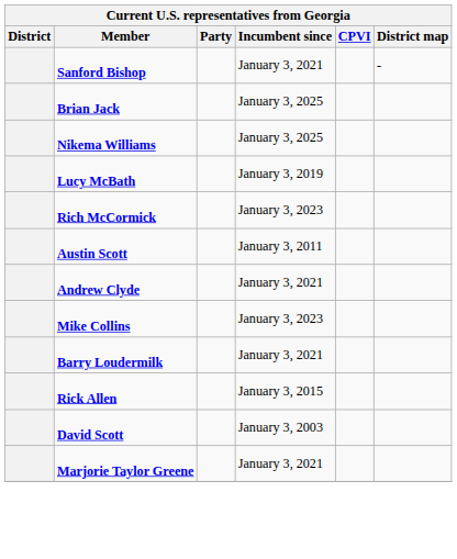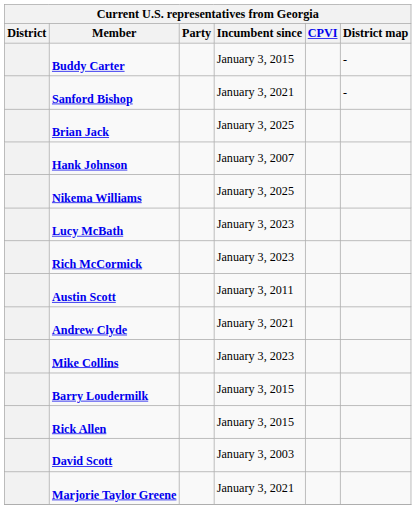 <table class="wikitable sticky-header-multi sortable">
 <tr>
 <th colspan=6>Current U.S. representatives from Georgia</th>
 </tr>
 <tr>
 <th>District</th>
 <th>Member<br></th>
 <th>Party</th>
 <th data-sort-type="date">Incumbent since</th>
 <th data-sort-type="number"><a href='#'>CPVI</a><br></th>
 <th class="unsortable">District map</th>
+</tr>
+<tr>
+<th></th>
+<td data-sort-value="Carter, Buddy"><br><strong><a href='#'>Buddy Carter</a></strong><br></td>
+<td></td>
+<td>January 3, 2015</td>
+<td></td>
+<td>-</td>
 </tr>
 <tr>
 <th></th>
 <td data-sort-value="Bishop, Sanford"><br><strong><a href='#'>Sanford Bishop</a></strong><br></td>
 <td></td>
 <td>January 3, 2021</td>
 <td></td>
 <td>-</td>
 </tr>
 <tr>
 <th></th>
 <td data-sort-value="Jack, Brian"><br><strong><a href='#'>Brian Jack</a></strong><br></td>
 <td></td>
 <td>January 3, 2025</td>
 <td></td>
 <td></td>
 </tr>
 <tr>
 <th></th>
+<td data-sort-value="Johnson, Hank"><br><strong><a href='#'>Hank Johnson</a></strong><br></td>
+<td></td>
+<td>January 3, 2007</td>
+<td></td>
+<td></td>
+</tr>
+<tr>
+<th></th>
 <td data-sort-value="Williams, Nikema"><br><strong><a href='#'>Nikema Williams</a></strong><br></td>
 <td></td>
 <td>January 3, 2025</td>
 <td></td>
 <td></td>
 </tr>
 <tr>
 <th></th>
 <td data-sort-value="McBath, Lucy"><br><strong><a href='#'>Lucy McBath</a></strong><br></td>
 <td></td>
-<td>January 3, 2019</td>
+<td>January 3, 2023</td>
 <td></td>
 <td></td>
 </tr>
 <tr>
 <th></th>
 <td data-sort-value="McCormick, Rich"><br><strong><a href='#'>Rich McCormick</a></strong><br></td>
 <td></td>
 <td>January 3, 2023</td>
 <td></td>
 <td></td>
 </tr>
 <tr>
 <th></th>
 <td data-sort-value="Scott, Austin"><br><strong><a href='#'>Austin Scott</a></strong><br></td>
 <td></td>
 <td>January 3, 2011</td>
 <td></td>
 <td></td>
 </tr>
 <tr>
 <th></th>
 <td data-sort-value="Clyde, Andrew"><br><strong><a href='#'>Andrew Clyde</a></strong><br></td>
 <td></td>
 <td>January 3, 2021</td>
 <td></td>
 <td></td>
 </tr>
 <tr>
 <th></th>
 <td data-sort-value="Collins, Mike"><br><strong><a href='#'>Mike Collins</a></strong><br></td>
 <td></td>
 <td>January 3, 2023</td>
 <td></td>
 <td></td>
 </tr>
 <tr>
 <th></th>
 <td data-sort-value="Loudermilk, Barry"><br><strong><a href='#'>Barry Loudermilk</a></strong><br></td>
 <td></td>
-<td>January 3, 2021</td>
+<td>January 3, 2015</td>
 <td></td>
 <td></td>
 </tr>
 <tr>
 <th></th>
 <td data-sort-value="Allen, Rick"><br><strong><a href='#'>Rick Allen</a></strong><br></td>
 <td></td>
 <td>January 3, 2015</td>
 <td></td>
 <td></td>
 </tr>
 <tr>
 <th></th>
 <td data-sort-value="Scott, David"><br><strong><a href='#'>David Scott</a></strong><br></td>
 <td></td>
 <td>January 3, 2003</td>
 <td></td>
 <td></td>
 </tr>
 <tr>
 <th></th>
 <td data-sort-value="Greene, Marjorie Taylor"><br><strong><a href='#'>Marjorie Taylor Greene</a></strong><br></td>
 <td></td>
 <td>January 3, 2021</td>
 <td></td>
 <td></td>
 </tr>
 <tr>
 </tr>
 </table>
